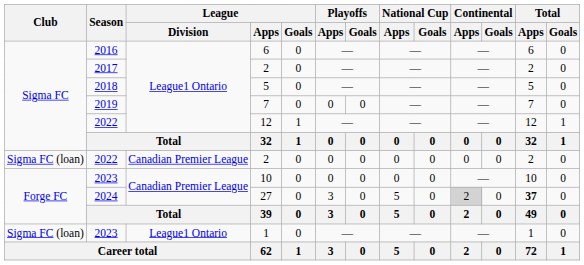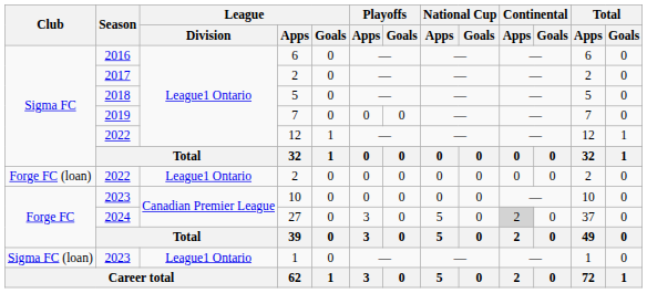 <table class="wikitable" style="text-align:center">
 <tr>
 <th rowspan="2">Club</th>
 <th rowspan="2">Season</th>
 <th colspan="3">League</th>
 <th colspan="2">Playoffs</th>
 <th colspan="2">National Cup</th>
 <th colspan="2">Continental</th>
 <th colspan="2">Total</th>
 </tr>
 <tr>
 <th>Division</th>
 <th>Apps</th>
 <th>Goals</th>
 <th>Apps</th>
 <th>Goals</th>
 <th>Apps</th>
 <th>Goals</th>
 <th>Apps</th>
 <th>Goals</th>
 <th>Apps</th>
 <th>Goals</th>
 </tr>
 <tr>
 <td rowspan="6"><a href='#'>Sigma FC</a></td>
 <td><a href='#'>2016</a></td>
 <td rowspan=5><a href='#'>League1 Ontario</a></td>
 <td>6</td>
 <td>0</td>
 <td colspan="2">—</td>
 <td colspan="2">—</td>
 <td colspan="2">—</td>
 <td>6</td>
 <td>0</td>
 </tr>
 <tr>
 <td><a href='#'>2017</a></td>
 <td>2</td>
 <td>0</td>
 <td colspan="2">—</td>
 <td colspan="2">—</td>
 <td colspan="2">—</td>
 <td>2</td>
 <td>0</td>
 </tr>
 <tr>
 <td><a href='#'>2018</a></td>
 <td>5</td>
 <td>0</td>
 <td colspan="2">—</td>
 <td colspan="2">—</td>
 <td colspan="2">—</td>
 <td>5</td>
 <td>0</td>
 </tr>
 <tr>
 <td><a href='#'>2019</a></td>
 <td>7</td>
 <td>0</td>
 <td>0</td>
 <td>0</td>
 <td colspan="2">—</td>
 <td colspan="2">—</td>
 <td>7</td>
 <td>0</td>
 </tr>
 <tr>
 <td><a href='#'>2022</a></td>
 <td>12</td>
 <td>1</td>
 <td colspan="2">—</td>
 <td colspan="2">—</td>
 <td colspan="2">—</td>
 <td>12</td>
 <td>1</td>
 </tr>
 <tr>
 <th colspan="2">Total</th>
 <th>32</th>
 <th>1</th>
 <th>0</th>
 <th>0</th>
 <th>0</th>
 <th>0</th>
 <th>0</th>
 <th>0</th>
 <th>32</th>
 <th>1</th>
 </tr>
 <tr>
-<td><a href='#'>Sigma FC</a> (loan)</td>
+<td><a href='#'>Forge FC</a> (loan)</td>
 <td><a href='#'>2022</a></td>
-<td><a href='#'>Canadian Premier League</a></td>
+<td><a href='#'>League1 Ontario</a></td>
 <td>2</td>
 <td>0</td>
 <td>0</td>
 <td>0</td>
 <td>0</td>
 <td>0</td>
 <td>0</td>
 <td>0</td>
 <td>2</td>
 <td>0</td>
 </tr>
 <tr>
 <td rowspan=3><a href='#'>Forge FC</a></td>
 <td><a href='#'>2023</a></td>
 <td rowspan=2><a href='#'>Canadian Premier League</a></td>
 <td>10</td>
 <td>0</td>
 <td>0</td>
 <td>0</td>
 <td>0</td>
 <td>0</td>
 <td colspan="2">—</td>
 <td>10</td>
 <td>0</td>
 </tr>
 <tr>
 <td><a href='#'>2024</a></td>
 <td>27</td>
 <td>0</td>
 <td>3</td>
 <td>0</td>
 <td>5</td>
 <td>0</td>
 <td style="background: lightgrey;">2</td>
 <td>0</td>
-<td><strong>37</strong></td>
+<td>37</td>
 <td>0</td>
 </tr>
 <tr>
 <th colspan="2">Total</th>
 <th>39</th>
 <th>0</th>
 <th>3</th>
 <th>0</th>
 <th>5</th>
 <th>0</th>
 <th>2</th>
 <th>0</th>
 <th>49</th>
 <th>0</th>
 </tr>
 <tr>
 <td><a href='#'>Sigma FC</a> (loan)</td>
 <td><a href='#'>2023</a></td>
 <td><a href='#'>League1 Ontario</a></td>
 <td>1</td>
 <td>0</td>
 <td colspan="2">—</td>
 <td colspan="2">—</td>
 <td colspan="2">—</td>
 <td>1</td>
 <td>0</td>
 </tr>
 <tr>
 <th colspan="3">Career total</th>
 <th>62</th>
 <th>1</th>
 <th>3</th>
 <th>0</th>
 <th>5</th>
 <th>0</th>
 <th>2</th>
 <th>0</th>
 <th>72</th>
 <th>1</th>
 </tr>
 </table>
